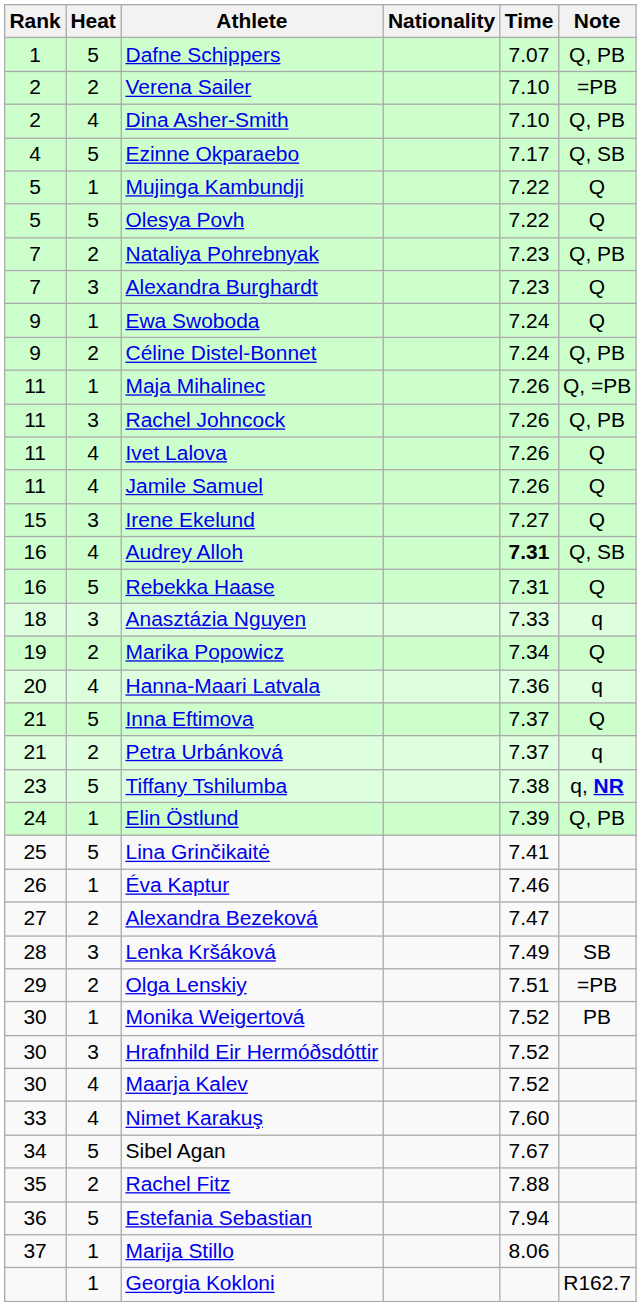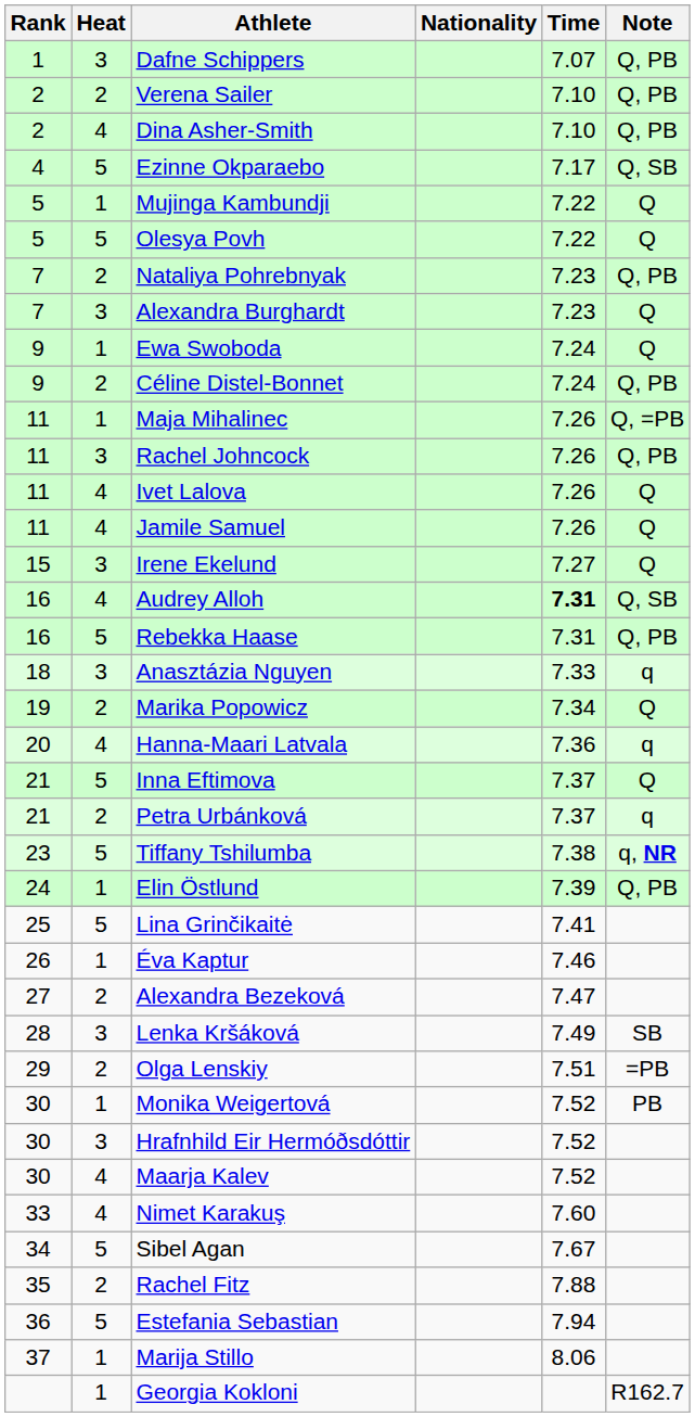 <table class="wikitable sortable" style="text-align:center">
 <tr>
 <th>Rank</th>
 <th>Heat</th>
 <th>Athlete</th>
 <th>Nationality</th>
 <th>Time</th>
 <th>Note</th>
 </tr>
 <tr bgcolor=ccffcc>
 <td>1</td>
-<td>5</td>
+<td>3</td>
 <td align=left><a href='#'>Dafne Schippers</a></td>
 <td align=left></td>
 <td>7.07</td>
 <td>Q, PB</td>
 </tr>
 <tr bgcolor=ccffcc>
 <td>2</td>
 <td>2</td>
 <td align=left><a href='#'>Verena Sailer</a></td>
 <td align=left></td>
 <td>7.10</td>
-<td>=PB</td>
+<td>Q, PB</td>
 </tr>
 <tr bgcolor=ccffcc>
 <td>2</td>
 <td>4</td>
 <td align=left><a href='#'>Dina Asher-Smith</a></td>
 <td align=left></td>
 <td>7.10</td>
 <td>Q, PB</td>
 </tr>
 <tr bgcolor=ccffcc>
 <td>4</td>
 <td>5</td>
 <td align=left><a href='#'>Ezinne Okparaebo</a></td>
 <td align=left></td>
 <td>7.17</td>
 <td>Q, SB</td>
 </tr>
 <tr bgcolor=ccffcc>
 <td>5</td>
 <td>1</td>
 <td align=left><a href='#'>Mujinga Kambundji</a></td>
 <td align=left></td>
 <td>7.22</td>
 <td>Q</td>
 </tr>
 <tr bgcolor=ccffcc>
 <td>5</td>
 <td>5</td>
 <td align=left><a href='#'>Olesya Povh</a></td>
 <td align=left></td>
 <td>7.22</td>
 <td>Q</td>
 </tr>
 <tr bgcolor=ccffcc>
 <td>7</td>
 <td>2</td>
 <td align=left><a href='#'>Nataliya Pohrebnyak</a></td>
 <td align=left></td>
 <td>7.23</td>
 <td>Q, PB</td>
 </tr>
 <tr bgcolor=ccffcc>
 <td>7</td>
 <td>3</td>
 <td align=left><a href='#'>Alexandra Burghardt</a></td>
 <td align=left></td>
 <td>7.23</td>
 <td>Q</td>
 </tr>
 <tr bgcolor=ccffcc>
 <td>9</td>
 <td>1</td>
 <td align=left><a href='#'>Ewa Swoboda</a></td>
 <td align=left></td>
 <td>7.24</td>
 <td>Q</td>
 </tr>
 <tr bgcolor=ccffcc>
 <td>9</td>
 <td>2</td>
 <td align=left><a href='#'>Céline Distel-Bonnet</a></td>
 <td align=left></td>
 <td>7.24</td>
 <td>Q, PB</td>
 </tr>
 <tr bgcolor=ccffcc>
 <td>11</td>
 <td>1</td>
 <td align=left><a href='#'>Maja Mihalinec</a></td>
 <td align=left></td>
 <td>7.26</td>
 <td>Q, =PB</td>
 </tr>
 <tr bgcolor=ccffcc>
 <td>11</td>
 <td>3</td>
 <td align=left><a href='#'>Rachel Johncock</a></td>
 <td align=left></td>
 <td>7.26</td>
 <td>Q, PB</td>
 </tr>
 <tr bgcolor=ccffcc>
 <td>11</td>
 <td>4</td>
 <td align=left><a href='#'>Ivet Lalova</a></td>
 <td align=left></td>
 <td>7.26</td>
 <td>Q</td>
 </tr>
 <tr bgcolor=ccffcc>
 <td>11</td>
 <td>4</td>
 <td align=left><a href='#'>Jamile Samuel</a></td>
 <td align=left></td>
 <td>7.26</td>
 <td>Q</td>
 </tr>
 <tr bgcolor=ccffcc>
 <td>15</td>
 <td>3</td>
 <td align=left><a href='#'>Irene Ekelund</a></td>
 <td align=left></td>
 <td>7.27</td>
 <td>Q</td>
 </tr>
 <tr bgcolor=ccffcc>
 <td>16</td>
 <td>4</td>
 <td align=left><a href='#'>Audrey Alloh</a></td>
 <td align=left></td>
 <td><strong>7.31</strong></td>
 <td>Q, SB</td>
 </tr>
 <tr bgcolor=ccffcc>
 <td>16</td>
 <td>5</td>
 <td align=left><a href='#'>Rebekka Haase</a></td>
 <td align=left></td>
 <td>7.31</td>
-<td>Q</td>
+<td>Q, PB</td>
 </tr>
 <tr bgcolor=ddffdd>
 <td>18</td>
 <td>3</td>
 <td align=left><a href='#'>Anasztázia Nguyen</a></td>
 <td align=left></td>
 <td>7.33</td>
 <td>q</td>
 </tr>
 <tr bgcolor=ccffcc>
 <td>19</td>
 <td>2</td>
 <td align=left><a href='#'>Marika Popowicz</a></td>
 <td align=left></td>
 <td>7.34</td>
 <td>Q</td>
 </tr>
 <tr bgcolor=ddffdd>
 <td>20</td>
 <td>4</td>
 <td align=left><a href='#'>Hanna-Maari Latvala</a></td>
 <td align=left></td>
 <td>7.36</td>
 <td>q</td>
 </tr>
 <tr bgcolor=ccffcc>
 <td>21</td>
 <td>5</td>
 <td align=left><a href='#'>Inna Eftimova</a></td>
 <td align=left></td>
 <td>7.37</td>
 <td>Q</td>
 </tr>
 <tr bgcolor=ddffdd>
 <td>21</td>
 <td>2</td>
 <td align=left><a href='#'>Petra Urbánková</a></td>
 <td align=left></td>
 <td>7.37</td>
 <td>q</td>
 </tr>
 <tr bgcolor=ddffdd>
 <td>23</td>
 <td>5</td>
 <td align=left><a href='#'>Tiffany Tshilumba</a></td>
 <td align=left></td>
 <td>7.38</td>
 <td>q, <strong><a href='#'>NR</a></strong></td>
 </tr>
 <tr bgcolor=ccffcc>
 <td>24</td>
 <td>1</td>
 <td align=left><a href='#'>Elin Östlund</a></td>
 <td align=left></td>
 <td>7.39</td>
 <td>Q, PB</td>
 </tr>
 <tr>
 <td>25</td>
 <td>5</td>
 <td align=left><a href='#'>Lina Grinčikaitė</a></td>
 <td align=left></td>
 <td>7.41</td>
 <td></td>
 </tr>
 <tr>
 <td>26</td>
 <td>1</td>
 <td align=left><a href='#'>Éva Kaptur</a></td>
 <td align=left></td>
 <td>7.46</td>
 <td></td>
 </tr>
 <tr>
 <td>27</td>
 <td>2</td>
 <td align=left><a href='#'>Alexandra Bezeková</a></td>
 <td align=left></td>
 <td>7.47</td>
 <td></td>
 </tr>
 <tr>
 <td>28</td>
 <td>3</td>
 <td align=left><a href='#'>Lenka Kršáková</a></td>
 <td align=left></td>
 <td>7.49</td>
 <td>SB</td>
 </tr>
 <tr>
 <td>29</td>
 <td>2</td>
 <td align=left><a href='#'>Olga Lenskiy</a></td>
 <td align=left></td>
 <td>7.51</td>
 <td>=PB</td>
 </tr>
 <tr>
 <td>30</td>
 <td>1</td>
 <td align=left><a href='#'>Monika Weigertová</a></td>
 <td align=left></td>
 <td>7.52</td>
 <td>PB</td>
 </tr>
 <tr>
 <td>30</td>
 <td>3</td>
 <td align=left><a href='#'>Hrafnhild Eir Hermóðsdóttir</a></td>
 <td align=left></td>
 <td>7.52</td>
 <td></td>
 </tr>
 <tr>
 <td>30</td>
 <td>4</td>
 <td align=left><a href='#'>Maarja Kalev</a></td>
 <td align=left></td>
 <td>7.52</td>
 <td></td>
 </tr>
 <tr>
 <td>33</td>
 <td>4</td>
 <td align=left><a href='#'>Nimet Karakuş</a></td>
 <td align=left></td>
 <td>7.60</td>
 <td></td>
 </tr>
 <tr>
 <td>34</td>
 <td>5</td>
 <td align=left>Sibel Agan</td>
 <td align=left></td>
 <td>7.67</td>
 <td></td>
 </tr>
 <tr>
 <td>35</td>
 <td>2</td>
 <td align=left><a href='#'>Rachel Fitz</a></td>
 <td align=left></td>
 <td>7.88</td>
 <td></td>
 </tr>
 <tr>
 <td>36</td>
 <td>5</td>
 <td align=left><a href='#'>Estefania Sebastian</a></td>
 <td align=left></td>
 <td>7.94</td>
 <td></td>
 </tr>
 <tr>
 <td>37</td>
 <td>1</td>
 <td align=left><a href='#'>Marija Stillo</a></td>
 <td align=left></td>
 <td>8.06</td>
 <td></td>
 </tr>
 <tr>
 <td></td>
 <td>1</td>
 <td align=left><a href='#'>Georgia Kokloni</a></td>
 <td align=left></td>
 <td></td>
 <td>R162.7</td>
 </tr>
 </table>
